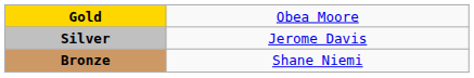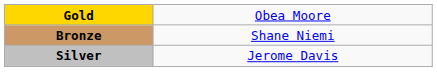 <table class="wikitable" style="text-align:center; " width="35%">
 <tr>
 <td bgcolor="gold"><strong>Gold</strong></td>
 <td><a href='#'>Obea Moore</a><br>  <small><em></em></small></td>
 </tr>
 <tr>
+<td bgcolor="CC9966"><strong>Bronze</strong></td>
+<td><a href='#'>Shane Niemi</a><br>  <small><em></em></small></td>
+</tr>
+<tr>
 <td bgcolor="silver"><strong>Silver</strong></td>
 <td><a href='#'>Jerome Davis</a><br>  <small><em></em></small></td>
 </tr>
-<tr>
-<td bgcolor="CC9966"><strong>Bronze</strong></td>
-<td><a href='#'>Shane Niemi</a><br>  <small><em></em></small></td>
-</tr>
 </table>
